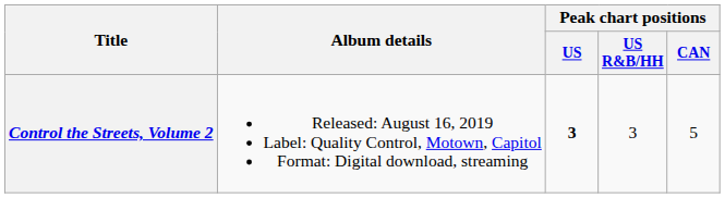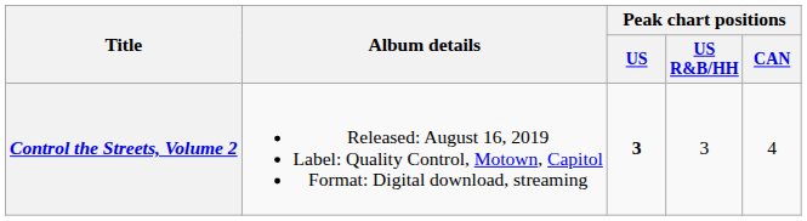 <table class="wikitable plainrowheaders" style="text-align:center;">
 <tr>
 <th rowspan="2">Title</th>
 <th rowspan="2">Album details</th>
 <th colspan="3">Peak chart positions</th>
 </tr>
 <tr>
 <th scope="col" style="width:3em;font-size:90%;"><a href='#'>US</a><br></th>
 <th scope="col" style="width:3em;font-size:90%;"><a href='#'>US<br>R&B/HH</a><br></th>
 <th scope="col" style="width:3em;font-size:90%;"><a href='#'>CAN</a><br></th>
 </tr>
 <tr>
 <th scope="row"><em><a href='#'>Control the Streets, Volume 2</a></em><br></th>
 <td><br><ul><li>Released: August 16, 2019</li><li>Label: Quality Control, <a href='#'>Motown</a>, <a href='#'>Capitol</a></li><li>Format: Digital download, streaming</li></ul></td>
 <td><strong>3</strong></td>
 <td>3</td>
-<td>5</td>
+<td>4</td>
 </tr>
 </table>
